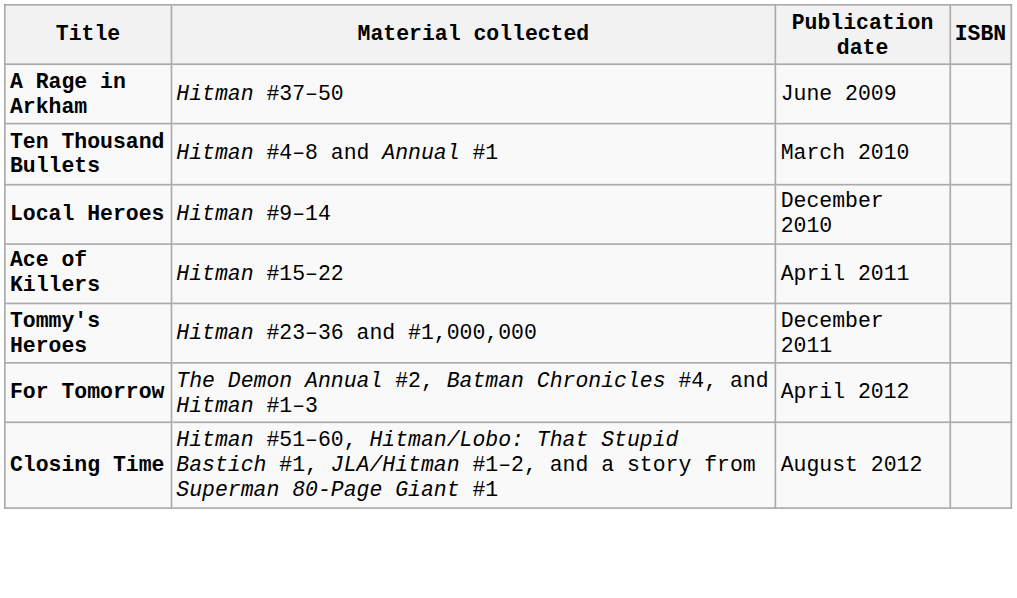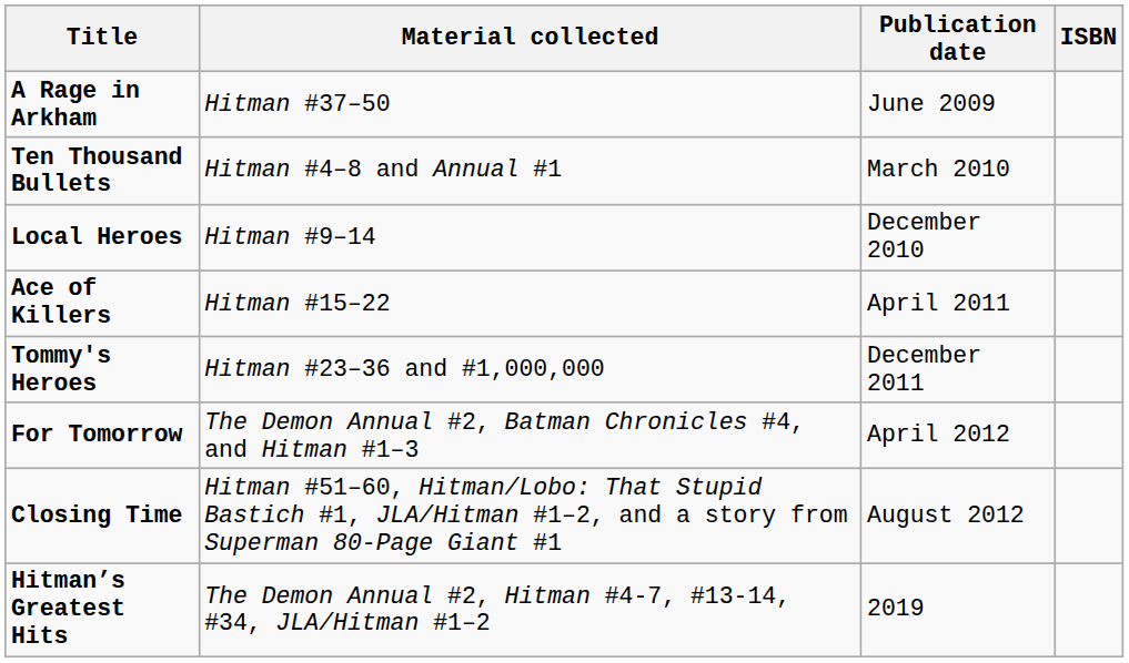 <table class="wikitable">
 <tr>
 <th>Title</th>
 <th>Material collected</th>
 <th>Publication date</th>
 <th>ISBN</th>
 </tr>
 <tr>
 <td><strong>A Rage in Arkham</strong></td>
 <td><em>Hitman</em> #37–50</td>
 <td>June 2009</td>
 <td style=white-space:nowrap></td>
 </tr>
 <tr>
 <td><strong>Ten Thousand Bullets</strong></td>
 <td><em>Hitman</em> #4–8 and <em>Annual</em> #1</td>
 <td>March 2010</td>
 <td></td>
 </tr>
 <tr>
 <td><strong>Local Heroes</strong></td>
 <td><em>Hitman</em> #9–14</td>
 <td>December 2010</td>
 <td></td>
 </tr>
 <tr>
 <td><strong>Ace of Killers</strong></td>
 <td><em>Hitman</em> #15–22</td>
 <td>April 2011</td>
 <td></td>
 </tr>
 <tr>
 <td><strong>Tommy's Heroes</strong></td>
 <td><em>Hitman</em> #23–36 and #1,000,000</td>
 <td>December 2011</td>
 <td></td>
 </tr>
 <tr>
 <td><strong>For Tomorrow</strong></td>
 <td><em>The Demon Annual</em> #2, <em>Batman Chronicles</em> #4, and <em>Hitman</em> #1–3</td>
 <td>April 2012</td>
 <td></td>
 </tr>
 <tr>
 <td><strong>Closing Time</strong></td>
 <td><em>Hitman</em> #51–60, <em>Hitman/Lobo: That Stupid Bastich</em> #1, <em>JLA/Hitman</em> #1–2, and a story from <em>Superman 80-Page Giant</em> #1</td>
 <td>August 2012</td>
 <td></td>
 </tr>
+<tr>
+<td><strong>Hitman’s Greatest Hits</strong></td>
+<td><em>The Demon Annual</em> #2, <em>Hitman</em> #4-7, #13-14, #34, <em>JLA/Hitman</em> #1–2</td>
+<td>2019</td>
+<td></td>
+</tr>
 </table>
